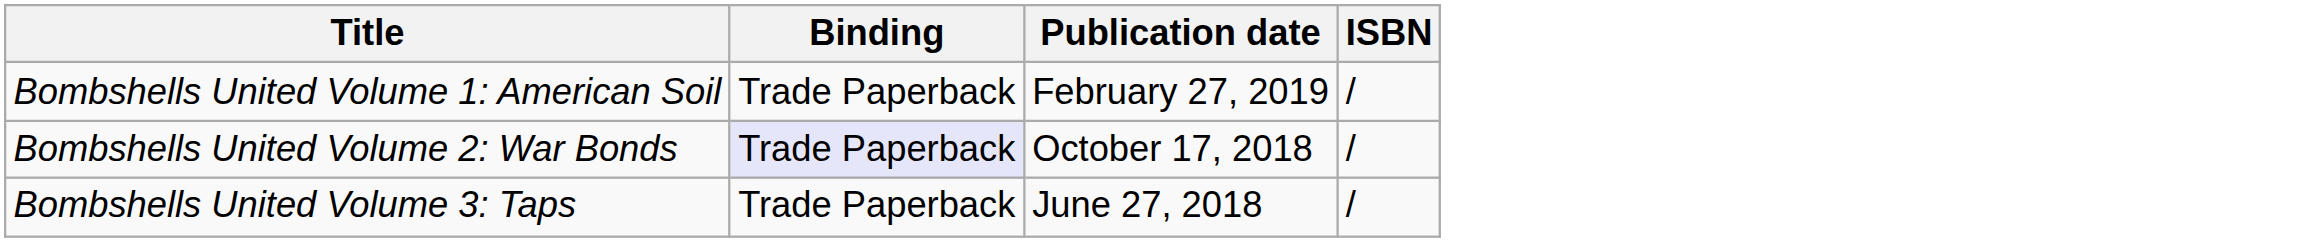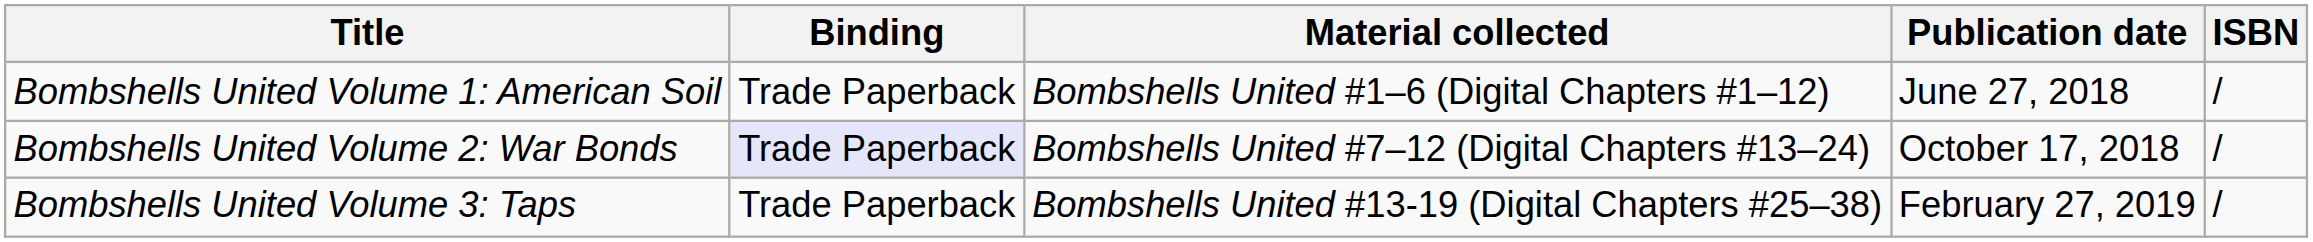 <table class="wikitable">
 <tr>
 <th>Title</th>
 <th>Binding</th>
+<th>Material collected</th>
 <th>Publication date</th>
 <th>ISBN</th>
 </tr>
 <tr>
 <td><em>Bombshells United Volume 1: American Soil</em></td>
 <td>Trade Paperback</td>
-<td>February 27, 2019</td>
+<td><em>Bombshells United</em> #1–6 (Digital Chapters #1–12)</td>
+<td>June 27, 2018</td>
 <td>/</td>
 </tr>
 <tr>
 <td><em>Bombshells United Volume 2: War Bonds</em></td>
 <td style="background: lavender;">Trade Paperback</td>
+<td><em>Bombshells United</em> #7–12 (Digital Chapters #13–24)</td>
 <td>October 17, 2018</td>
 <td>/</td>
 </tr>
 <tr>
 <td><em>Bombshells United Volume 3: Taps</em></td>
 <td>Trade Paperback</td>
-<td>June 27, 2018</td>
+<td><em>Bombshells United</em> #13-19 (Digital Chapters #25–38)</td>
+<td>February 27, 2019</td>
 <td>/</td>
 </tr>
 </table>
